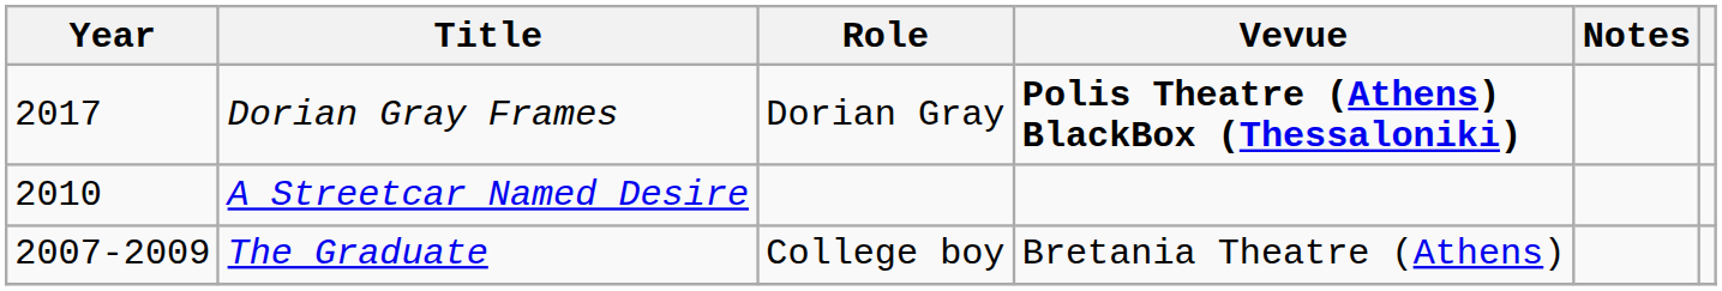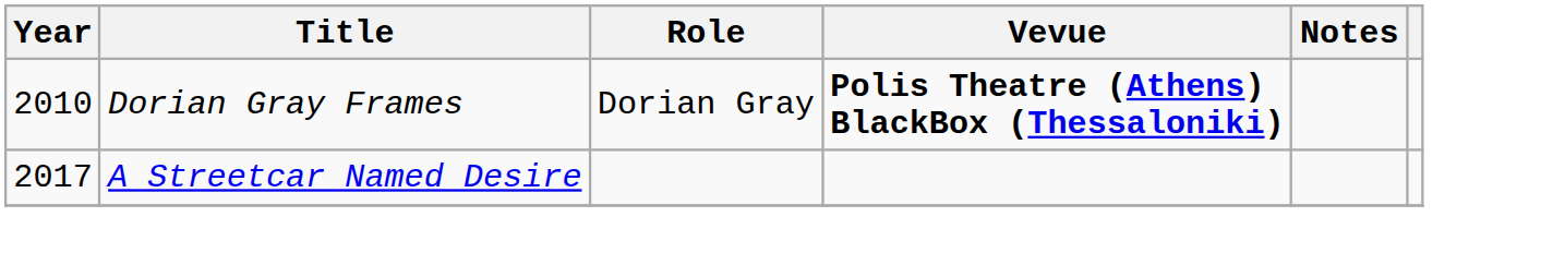 <table class="wikitable sortable">
 <tr>
 <th>Year</th>
 <th>Title</th>
 <th>Role</th>
 <th>Vevue</th>
 <th>Notes</th>
 <th></th>
 </tr>
 <tr>
-<td>2017</td>
+<td>2010</td>
 <td><em>Dorian Gray Frames</em></td>
 <td>Dorian Gray</td>
 <td><strong>Polis Theatre (<a href='#'>Athens</a>) <br> BlackBox (<a href='#'>Thessaloniki</a>)</strong></td>
 <td></td>
 <td align="center"></td>
 </tr>
 <tr>
-<td>2010</td>
+<td>2017</td>
 <td><em><a href='#'>A Streetcar Named Desire</a></em></td>
 <td></td>
 <td></td>
 <td></td>
 <td></td>
 </tr>
 <tr>
-<td>2007-2009</td>
-<td><em><a href='#'>The Graduate</a></em></td>
-<td>College boy</td>
-<td>Bretania Theatre (<a href='#'>Athens</a>)</td>
-<td></td>
-<td align="center"></td>
-</tr>
-<tr>
 </tr>
 </table>
